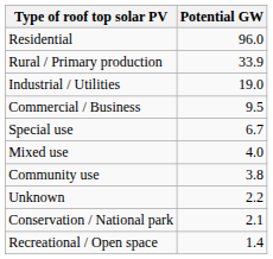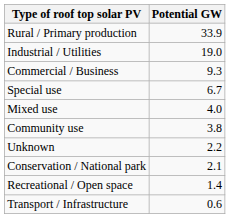 <table class="wikitable sortable">
 <tr>
 <th>Type of roof top solar PV</th>
 <th>Potential GW</th>
-</tr>
-<tr>
-<td>Residential</td>
-<td style="text-align:right;">96.0</td>
 </tr>
 <tr>
 <td>Rural / Primary production</td>
 <td style="text-align:right;">33.9</td>
 </tr>
 <tr>
 <td>Industrial / Utilities</td>
 <td style="text-align:right;">19.0</td>
 </tr>
 <tr>
 <td>Commercial / Business</td>
-<td style="text-align:right;">9.5</td>
+<td style="text-align:right;">9.3</td>
 </tr>
 <tr>
 <td>Special use</td>
 <td style="text-align:right;">6.7</td>
 </tr>
 <tr>
 <td>Mixed use</td>
 <td style="text-align:right;">4.0</td>
 </tr>
 <tr>
 <td>Community use</td>
 <td style="text-align:right;">3.8</td>
 </tr>
 <tr>
 <td>Unknown</td>
 <td style="text-align:right;">2.2</td>
 </tr>
 <tr>
 <td>Conservation / National park</td>
 <td style="text-align:right;">2.1</td>
 </tr>
 <tr>
 <td>Recreational / Open space</td>
 <td style="text-align:right;">1.4</td>
 </tr>
+<tr>
+<td>Transport / Infrastructure</td>
+<td style="text-align:right;">0.6</td>
+</tr>
 </table>
